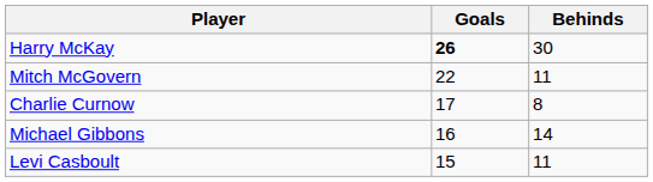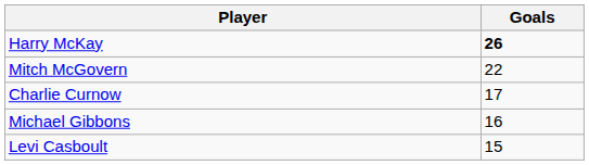 <table class="wikitable sortable" style="width:45%;">
 <tr style="background:#efefef;">
 <th style="width:30%;">Player</th>
 <th width=5%>Goals</th>
-<th width=5%>Behinds</th>
 </tr>
 <tr>
 <td><a href='#'>Harry McKay</a></td>
 <td><strong>26</strong></td>
-<td>30</td>
 </tr>
 <tr>
 <td><a href='#'>Mitch McGovern</a></td>
 <td>22</td>
-<td>11</td>
 </tr>
 <tr>
 <td><a href='#'>Charlie Curnow</a></td>
 <td>17</td>
-<td>8</td>
 </tr>
 <tr>
 <td><a href='#'>Michael Gibbons</a></td>
 <td>16</td>
-<td>14</td>
 </tr>
 <tr>
 <td><a href='#'>Levi Casboult</a></td>
 <td>15</td>
-<td>11</td>
 </tr>
 </table>
